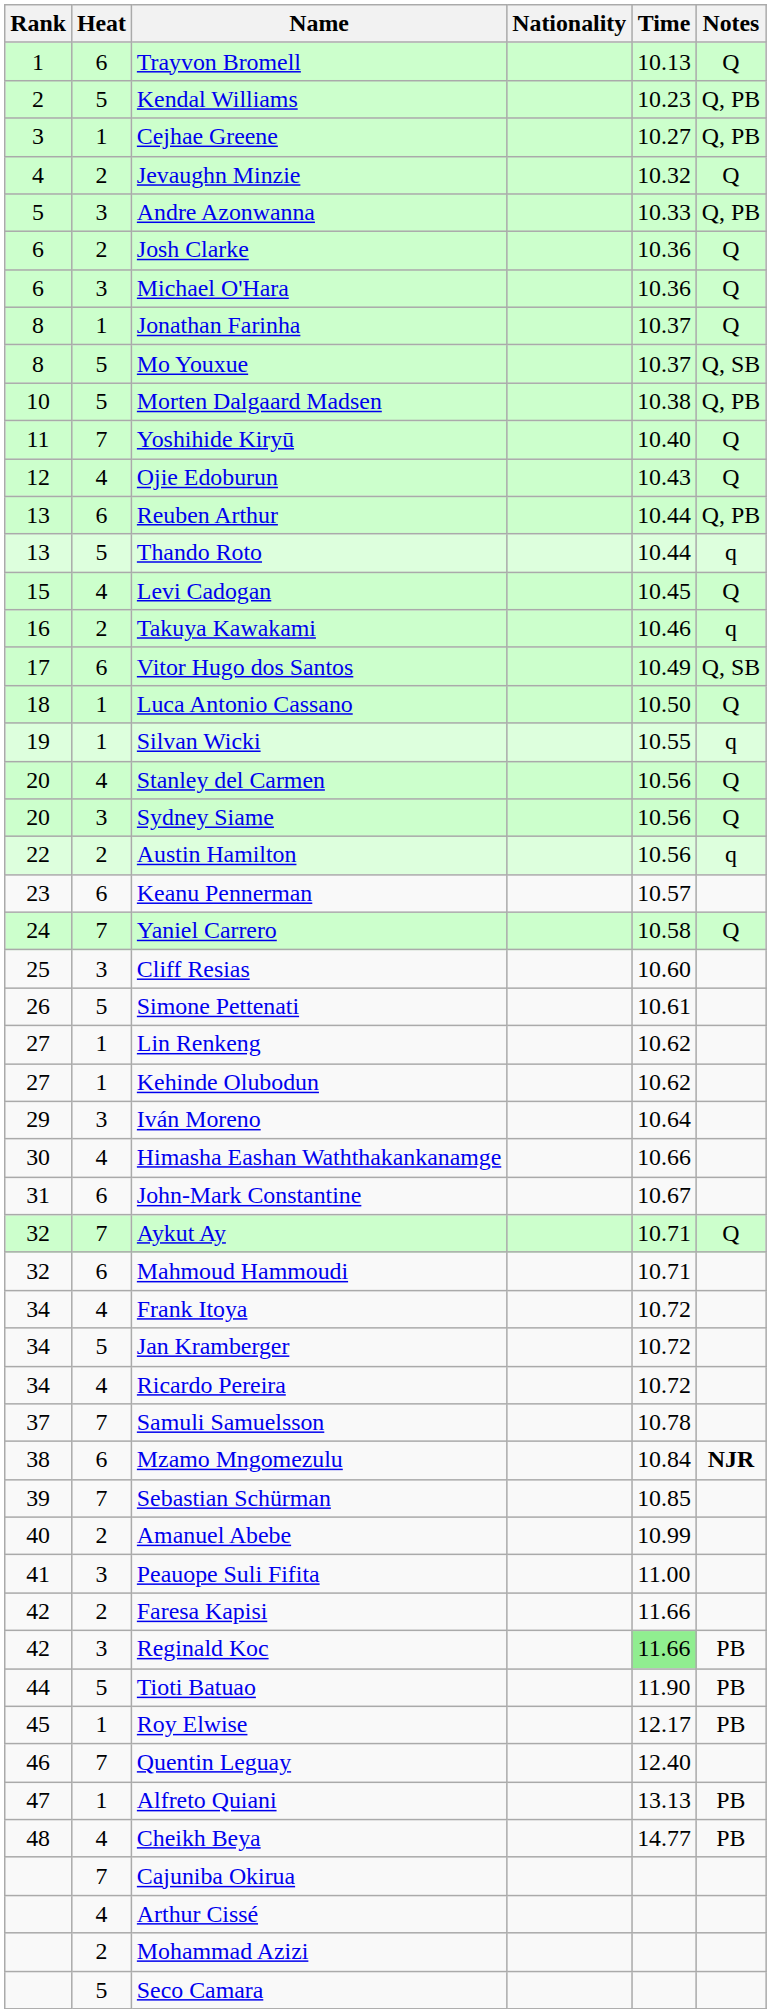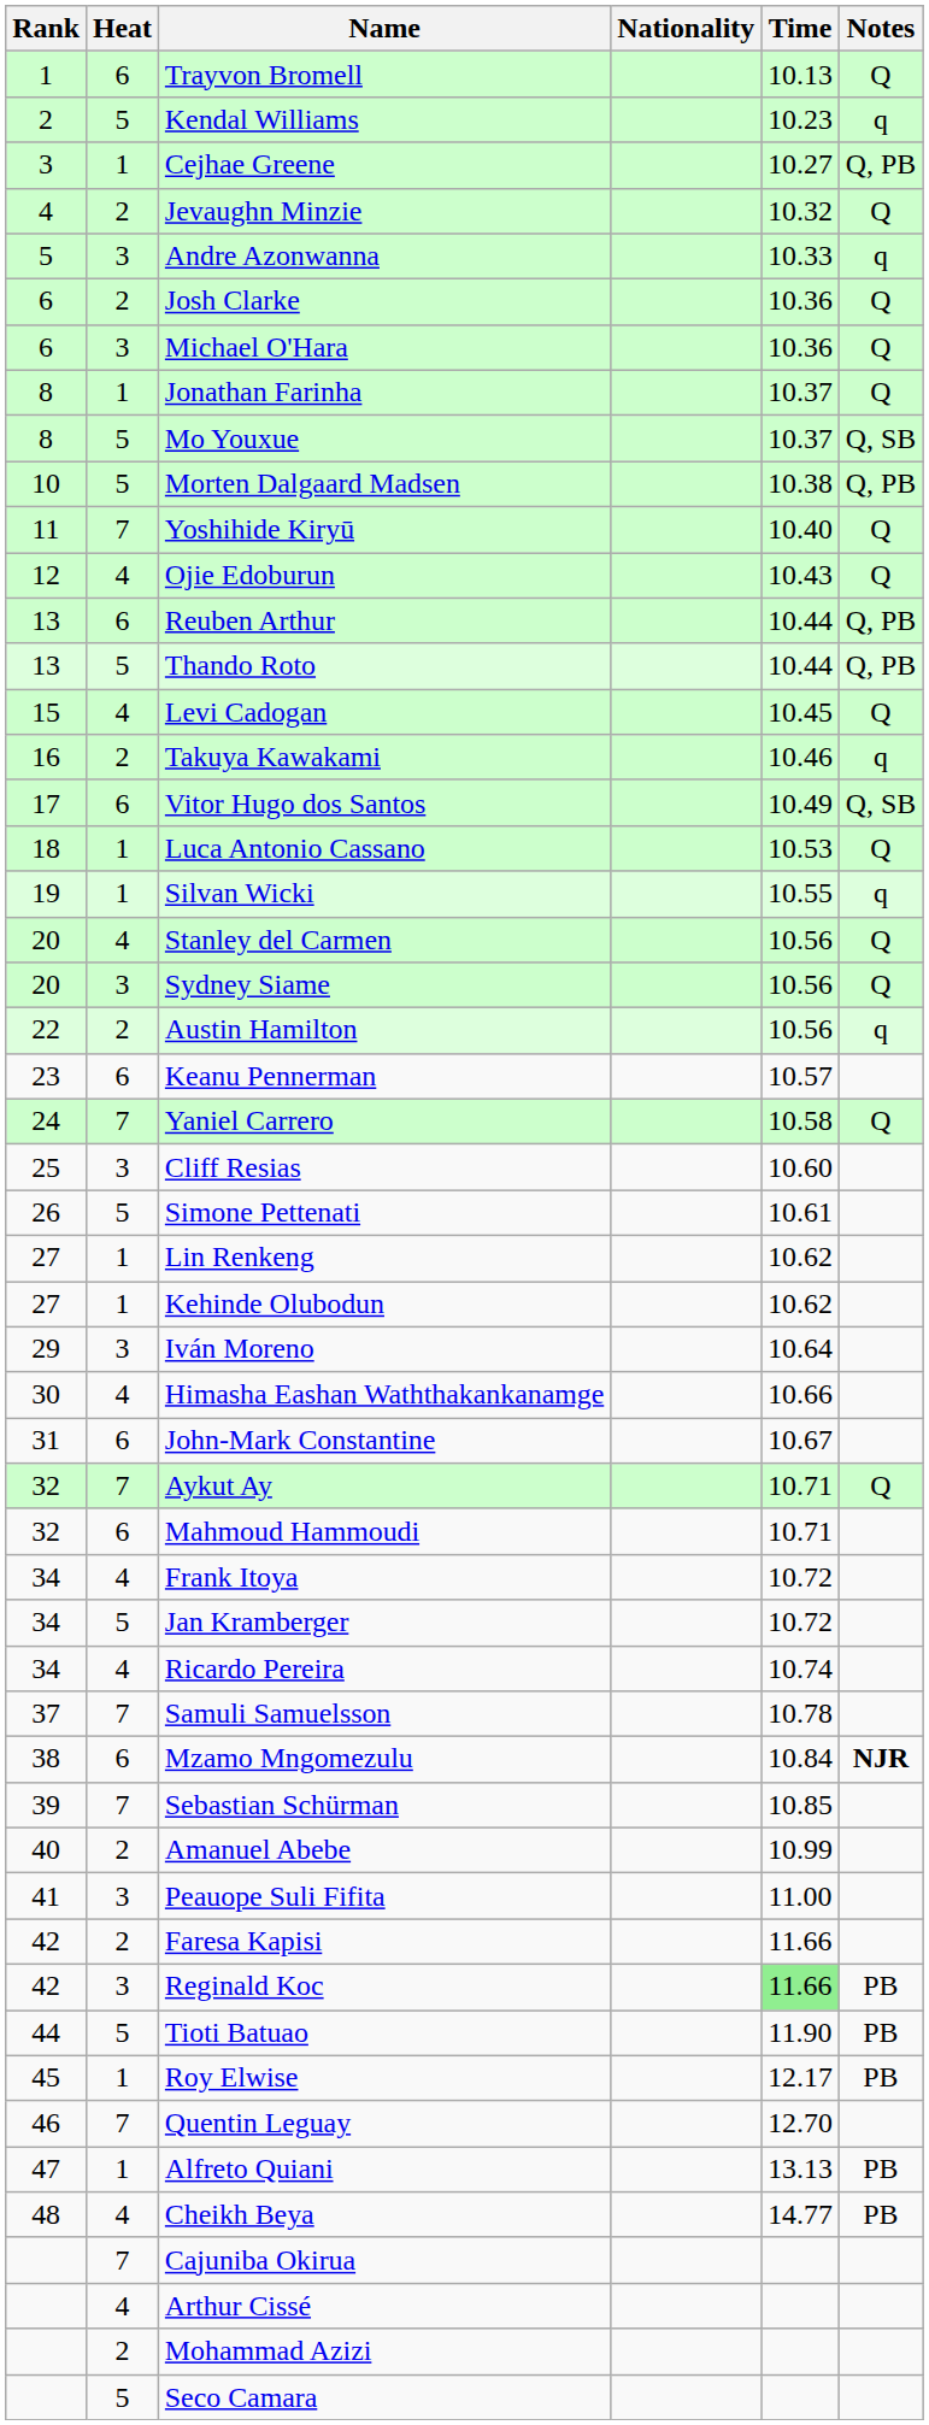 <table class="wikitable sortable" style="text-align:center">
 <tr>
 <th>Rank</th>
 <th>Heat</th>
 <th>Name</th>
 <th>Nationality</th>
 <th>Time</th>
 <th>Notes</th>
 </tr>
 <tr bgcolor=ccffcc>
 <td>1</td>
 <td>6</td>
 <td align=left><a href='#'>Trayvon Bromell</a></td>
 <td align=left></td>
 <td>10.13</td>
 <td>Q</td>
 </tr>
 <tr bgcolor=ccffcc>
 <td>2</td>
 <td>5</td>
 <td align=left><a href='#'>Kendal Williams</a></td>
 <td align=left></td>
 <td>10.23</td>
-<td>Q, PB</td>
+<td>q</td>
 </tr>
 <tr bgcolor=ccffcc>
 <td>3</td>
 <td>1</td>
 <td align=left><a href='#'>Cejhae Greene</a></td>
 <td align=left></td>
 <td>10.27</td>
 <td>Q, PB</td>
 </tr>
 <tr bgcolor=ccffcc>
 <td>4</td>
 <td>2</td>
 <td align=left><a href='#'>Jevaughn Minzie</a></td>
 <td align=left></td>
 <td>10.32</td>
 <td>Q</td>
 </tr>
 <tr bgcolor=ccffcc>
 <td>5</td>
 <td>3</td>
 <td align=left><a href='#'>Andre Azonwanna</a></td>
 <td align=left></td>
 <td>10.33</td>
-<td>Q, PB</td>
+<td>q</td>
 </tr>
 <tr bgcolor=ccffcc>
 <td>6</td>
 <td>2</td>
 <td align=left><a href='#'>Josh Clarke</a></td>
 <td align=left></td>
 <td>10.36</td>
 <td>Q</td>
 </tr>
 <tr bgcolor=ccffcc>
 <td>6</td>
 <td>3</td>
 <td align=left><a href='#'>Michael O'Hara</a></td>
 <td align=left></td>
 <td>10.36</td>
 <td>Q</td>
 </tr>
 <tr bgcolor=ccffcc>
 <td>8</td>
 <td>1</td>
 <td align=left><a href='#'>Jonathan Farinha</a></td>
 <td align=left></td>
 <td>10.37</td>
 <td>Q</td>
 </tr>
 <tr bgcolor=ccffcc>
 <td>8</td>
 <td>5</td>
 <td align=left><a href='#'>Mo Youxue</a></td>
 <td align=left></td>
 <td>10.37</td>
 <td>Q, SB</td>
 </tr>
 <tr bgcolor=ccffcc>
 <td>10</td>
 <td>5</td>
 <td align=left><a href='#'>Morten Dalgaard Madsen</a></td>
 <td align=left></td>
 <td>10.38</td>
 <td>Q, PB</td>
 </tr>
 <tr bgcolor=ccffcc>
 <td>11</td>
 <td>7</td>
 <td align=left><a href='#'>Yoshihide Kiryū</a></td>
 <td align=left></td>
 <td>10.40</td>
 <td>Q</td>
 </tr>
 <tr bgcolor=ccffcc>
 <td>12</td>
 <td>4</td>
 <td align=left><a href='#'>Ojie Edoburun</a></td>
 <td align=left></td>
 <td>10.43</td>
 <td>Q</td>
 </tr>
 <tr bgcolor=ccffcc>
 <td>13</td>
 <td>6</td>
 <td align=left><a href='#'>Reuben Arthur</a></td>
 <td align=left></td>
 <td>10.44</td>
 <td>Q, PB</td>
 </tr>
 <tr bgcolor=ddffdd>
 <td>13</td>
 <td>5</td>
 <td align=left><a href='#'>Thando Roto</a></td>
 <td align=left></td>
 <td>10.44</td>
-<td>q</td>
+<td>Q, PB</td>
 </tr>
 <tr bgcolor=ccffcc>
 <td>15</td>
 <td>4</td>
 <td align=left><a href='#'>Levi Cadogan</a></td>
 <td align=left></td>
 <td>10.45</td>
 <td>Q</td>
 </tr>
 <tr bgcolor=ccffcc>
 <td>16</td>
 <td>2</td>
 <td align=left><a href='#'>Takuya Kawakami</a></td>
 <td align=left></td>
 <td>10.46</td>
 <td>q</td>
 </tr>
 <tr bgcolor=ccffcc>
 <td>17</td>
 <td>6</td>
 <td align=left><a href='#'>Vitor Hugo dos Santos</a></td>
 <td align=left></td>
 <td>10.49</td>
 <td>Q, SB</td>
 </tr>
 <tr bgcolor=ccffcc>
 <td>18</td>
 <td>1</td>
 <td align=left><a href='#'>Luca Antonio Cassano</a></td>
 <td align=left></td>
-<td>10.50</td>
+<td>10.53</td>
 <td>Q</td>
 </tr>
 <tr bgcolor=ddffdd>
 <td>19</td>
 <td>1</td>
 <td align=left><a href='#'>Silvan Wicki</a></td>
 <td align=left></td>
 <td>10.55</td>
 <td>q</td>
 </tr>
 <tr bgcolor=ccffcc>
 <td>20</td>
 <td>4</td>
 <td align=left><a href='#'>Stanley del Carmen</a></td>
 <td align=left></td>
 <td>10.56</td>
 <td>Q</td>
 </tr>
 <tr bgcolor=ccffcc>
 <td>20</td>
 <td>3</td>
 <td align=left><a href='#'>Sydney Siame</a></td>
 <td align=left></td>
 <td>10.56</td>
 <td>Q</td>
 </tr>
 <tr bgcolor=ddffdd>
 <td>22</td>
 <td>2</td>
 <td align=left><a href='#'>Austin Hamilton</a></td>
 <td align=left></td>
 <td>10.56</td>
 <td>q</td>
 </tr>
 <tr>
 <td>23</td>
 <td>6</td>
 <td align=left><a href='#'>Keanu Pennerman</a></td>
 <td align=left></td>
 <td>10.57</td>
 <td></td>
 </tr>
 <tr bgcolor=ccffcc>
 <td>24</td>
 <td>7</td>
 <td align=left><a href='#'>Yaniel Carrero</a></td>
 <td align=left></td>
 <td>10.58</td>
 <td>Q</td>
 </tr>
 <tr>
 <td>25</td>
 <td>3</td>
 <td align=left><a href='#'>Cliff Resias</a></td>
 <td align=left></td>
 <td>10.60</td>
 <td></td>
 </tr>
 <tr>
 <td>26</td>
 <td>5</td>
 <td align=left><a href='#'>Simone Pettenati</a></td>
 <td align=left></td>
 <td>10.61</td>
 <td></td>
 </tr>
 <tr>
 <td>27</td>
 <td>1</td>
 <td align=left><a href='#'>Lin Renkeng</a></td>
 <td align=left></td>
 <td>10.62</td>
 <td></td>
 </tr>
 <tr>
 <td>27</td>
 <td>1</td>
 <td align=left><a href='#'>Kehinde Olubodun</a></td>
 <td align=left></td>
 <td>10.62</td>
 <td></td>
 </tr>
 <tr>
 <td>29</td>
 <td>3</td>
 <td align=left><a href='#'>Iván Moreno</a></td>
 <td align=left></td>
 <td>10.64</td>
 <td></td>
 </tr>
 <tr>
 <td>30</td>
 <td>4</td>
 <td align=left><a href='#'>Himasha Eashan Waththakankanamge</a></td>
 <td align=left></td>
 <td>10.66</td>
 <td></td>
 </tr>
 <tr>
 <td>31</td>
 <td>6</td>
 <td align=left><a href='#'>John-Mark Constantine</a></td>
 <td align=left></td>
 <td>10.67</td>
 <td></td>
 </tr>
 <tr bgcolor=ccffcc>
 <td>32</td>
 <td>7</td>
 <td align=left><a href='#'>Aykut Ay</a></td>
 <td align=left></td>
 <td>10.71</td>
 <td>Q</td>
 </tr>
 <tr>
 <td>32</td>
 <td>6</td>
 <td align=left><a href='#'>Mahmoud Hammoudi</a></td>
 <td align=left></td>
 <td>10.71</td>
 <td></td>
 </tr>
 <tr>
 <td>34</td>
 <td>4</td>
 <td align=left><a href='#'>Frank Itoya</a></td>
 <td align=left></td>
 <td>10.72</td>
 <td></td>
 </tr>
 <tr>
 <td>34</td>
 <td>5</td>
 <td align=left><a href='#'>Jan Kramberger</a></td>
 <td align=left></td>
 <td>10.72</td>
 <td></td>
 </tr>
 <tr>
 <td>34</td>
 <td>4</td>
 <td align=left><a href='#'>Ricardo Pereira</a></td>
 <td align=left></td>
-<td>10.72</td>
+<td>10.74</td>
 <td></td>
 </tr>
 <tr>
 <td>37</td>
 <td>7</td>
 <td align=left><a href='#'>Samuli Samuelsson</a></td>
 <td align=left></td>
 <td>10.78</td>
 <td></td>
 </tr>
 <tr>
 <td>38</td>
 <td>6</td>
 <td align=left><a href='#'>Mzamo Mngomezulu</a></td>
 <td align=left></td>
 <td>10.84</td>
 <td><strong>NJR</strong></td>
 </tr>
 <tr>
 <td>39</td>
 <td>7</td>
 <td align=left><a href='#'>Sebastian Schürman</a></td>
 <td align=left></td>
 <td>10.85</td>
 <td></td>
 </tr>
 <tr>
 <td>40</td>
 <td>2</td>
 <td align=left><a href='#'>Amanuel Abebe</a></td>
 <td align=left></td>
 <td>10.99</td>
 <td></td>
 </tr>
 <tr>
 <td>41</td>
 <td>3</td>
 <td align=left><a href='#'>Peauope Suli Fifita</a></td>
 <td align=left></td>
 <td>11.00</td>
 <td></td>
 </tr>
 <tr>
 <td>42</td>
 <td>2</td>
 <td align=left><a href='#'>Faresa Kapisi</a></td>
 <td align=left></td>
 <td>11.66</td>
 <td></td>
 </tr>
 <tr>
 <td>42</td>
 <td>3</td>
 <td align=left><a href='#'>Reginald Koc</a></td>
 <td align=left></td>
 <td style="background: lightgreen;">11.66</td>
 <td>PB</td>
 </tr>
 <tr>
 <td>44</td>
 <td>5</td>
 <td align=left><a href='#'>Tioti Batuao</a></td>
 <td align=left></td>
 <td>11.90</td>
 <td>PB</td>
 </tr>
 <tr>
 <td>45</td>
 <td>1</td>
 <td align=left><a href='#'>Roy Elwise</a></td>
 <td align=left></td>
 <td>12.17</td>
 <td>PB</td>
 </tr>
 <tr>
 <td>46</td>
 <td>7</td>
 <td align=left><a href='#'>Quentin Leguay</a></td>
 <td align=left></td>
-<td>12.40</td>
+<td>12.70</td>
 <td></td>
 </tr>
 <tr>
 <td>47</td>
 <td>1</td>
 <td align=left><a href='#'>Alfreto Quiani</a></td>
 <td align=left></td>
 <td>13.13</td>
 <td>PB</td>
 </tr>
 <tr>
 <td>48</td>
 <td>4</td>
 <td align=left><a href='#'>Cheikh Beya</a></td>
 <td align=left></td>
 <td>14.77</td>
 <td>PB</td>
 </tr>
 <tr>
 <td></td>
 <td>7</td>
 <td align=left><a href='#'>Cajuniba Okirua</a></td>
 <td align=left></td>
 <td></td>
 <td></td>
 </tr>
 <tr>
 <td></td>
 <td>4</td>
 <td align=left><a href='#'>Arthur Cissé</a></td>
 <td align=left></td>
 <td></td>
 <td></td>
 </tr>
 <tr>
 <td></td>
 <td>2</td>
 <td align=left><a href='#'>Mohammad Azizi</a></td>
 <td align=left></td>
 <td></td>
 <td></td>
 </tr>
 <tr>
 <td></td>
 <td>5</td>
 <td align=left><a href='#'>Seco Camara</a></td>
 <td align=left></td>
 <td></td>
 <td></td>
 </tr>
 </table>
